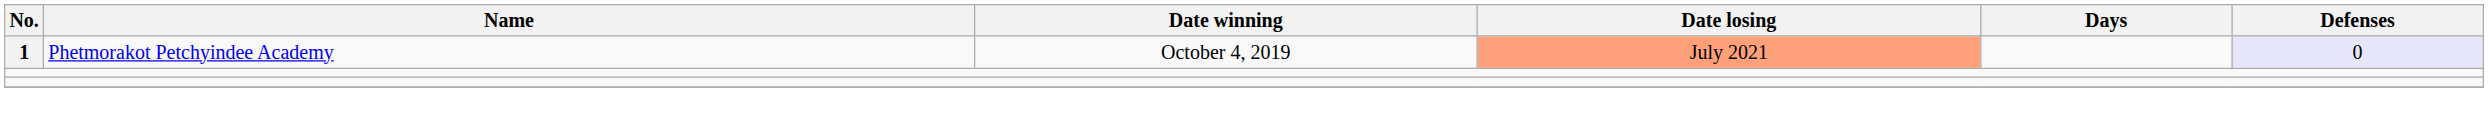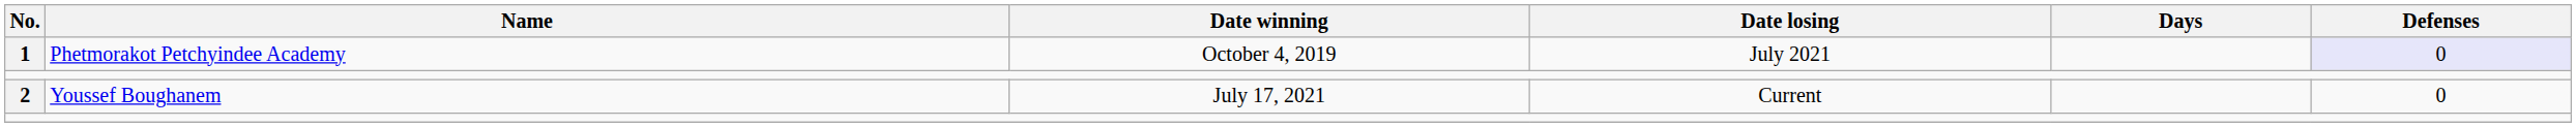 <table class="wikitable" width=100%>
 <tr>
 <th style="width:1%;">No.</th>
 <th style="width:37%;">Name</th>
 <th style="width:20%;">Date winning</th>
 <th style="width:20%;">Date losing</th>
 <th data-sort-type="number" style="width:10%;">Days</th>
 <th data-sort-type="number" style="width:10%;">Defenses</th>
 </tr>
 <tr align=center>
 <th>1</th>
 <td align=left> <a href='#'>Phetmorakot Petchyindee Academy</a></td>
 <td>October 4, 2019</td>
-<td style="background: lightsalmon;">July 2021</td>
+<td>July 2021</td>
 <td></td>
 <td style="background: lavender;">0</td>
 </tr>
 <tr>
 <td colspan="6"></td>
+</tr>
+<tr align=center>
+<th>2</th>
+<td align=left> <a href='#'>Youssef Boughanem</a></td>
+<td>July 17, 2021</td>
+<td>Current</td>
+<td></td>
+<td>0</td>
 </tr>
 <tr>
 <td colspan="6"></td>
 </tr>
 <tr>
 </tr>
 </table>
